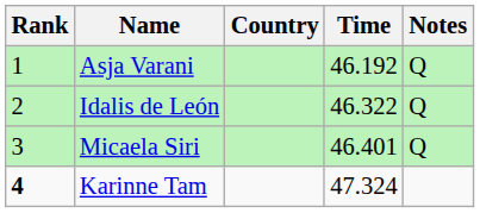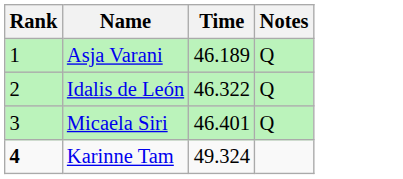 <table class="wikitable" style="font-size:95%" style="text-align:center; width:35em;">
 <tr>
 <th>Rank</th>
 <th>Name</th>
-<th>Country</th>
 <th>Time</th>
 <th>Notes</th>
 </tr>
 <tr bgcolor=bbf3bb>
 <td>1</td>
 <td align=left><a href='#'>Asja Varani</a></td>
-<td align=left></td>
-<td>46.192</td>
+<td>46.189</td>
 <td>Q</td>
 </tr>
 <tr bgcolor=bbf3bb>
 <td>2</td>
 <td align=left><a href='#'>Idalis de León</a></td>
-<td align=left></td>
 <td>46.322</td>
 <td>Q</td>
 </tr>
 <tr bgcolor=bbf3bb>
 <td>3</td>
 <td align=left><a href='#'>Micaela Siri</a></td>
-<td align=left></td>
 <td>46.401</td>
 <td>Q</td>
 </tr>
 <tr>
 <td><strong>4</strong></td>
 <td align=left><a href='#'>Karinne Tam</a></td>
-<td align=left></td>
-<td>47.324</td>
+<td>49.324</td>
 <td></td>
 </tr>
 </table>
